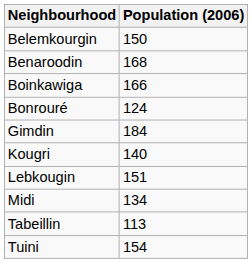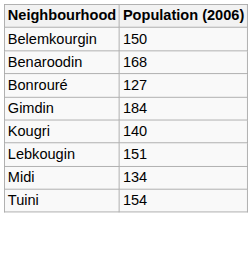 <table class="wikitable">
 <tr>
 <th>Neighbourhood</th>
 <th>Population (2006)</th>
 </tr>
 <tr>
 <td>Belemkourgin</td>
 <td>150</td>
 </tr>
 <tr>
 <td>Benaroodin</td>
 <td>168</td>
 </tr>
 <tr>
-<td>Boinkawiga</td>
-<td>166</td>
-</tr>
-<tr>
 <td>Bonrouré</td>
-<td>124</td>
+<td>127</td>
 </tr>
 <tr>
 <td>Gimdin</td>
 <td>184</td>
 </tr>
 <tr>
 <td>Kougri</td>
 <td>140</td>
 </tr>
 <tr>
 <td>Lebkougin</td>
 <td>151</td>
 </tr>
 <tr>
 <td>Midi</td>
 <td>134</td>
 </tr>
 <tr>
-<td>Tabeillin</td>
-<td>113</td>
-</tr>
-<tr>
 <td>Tuini</td>
 <td>154</td>
 </tr>
 </table>
